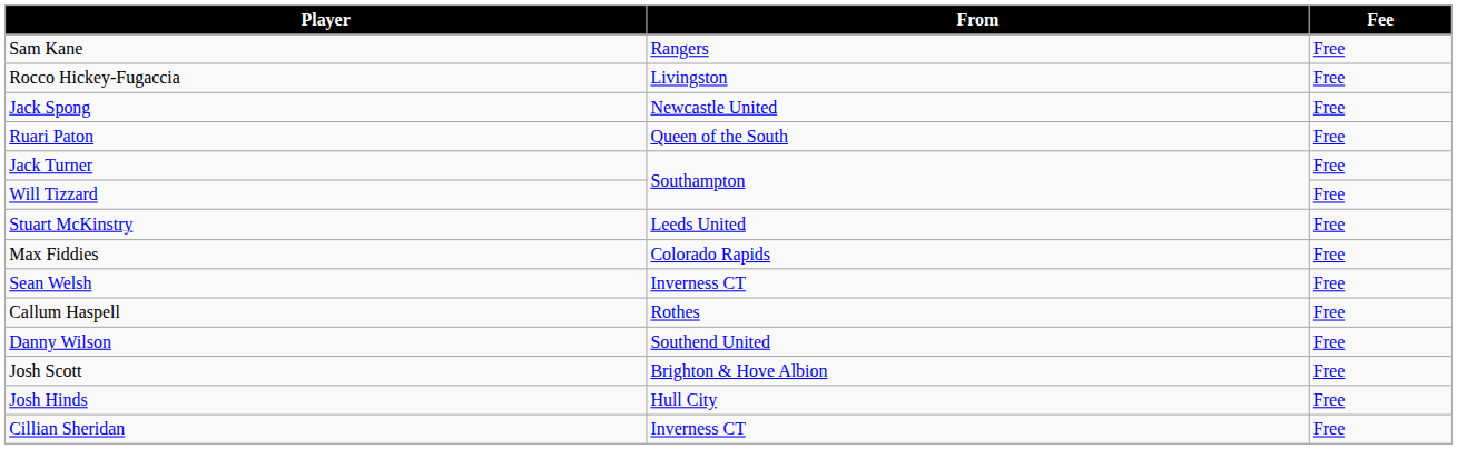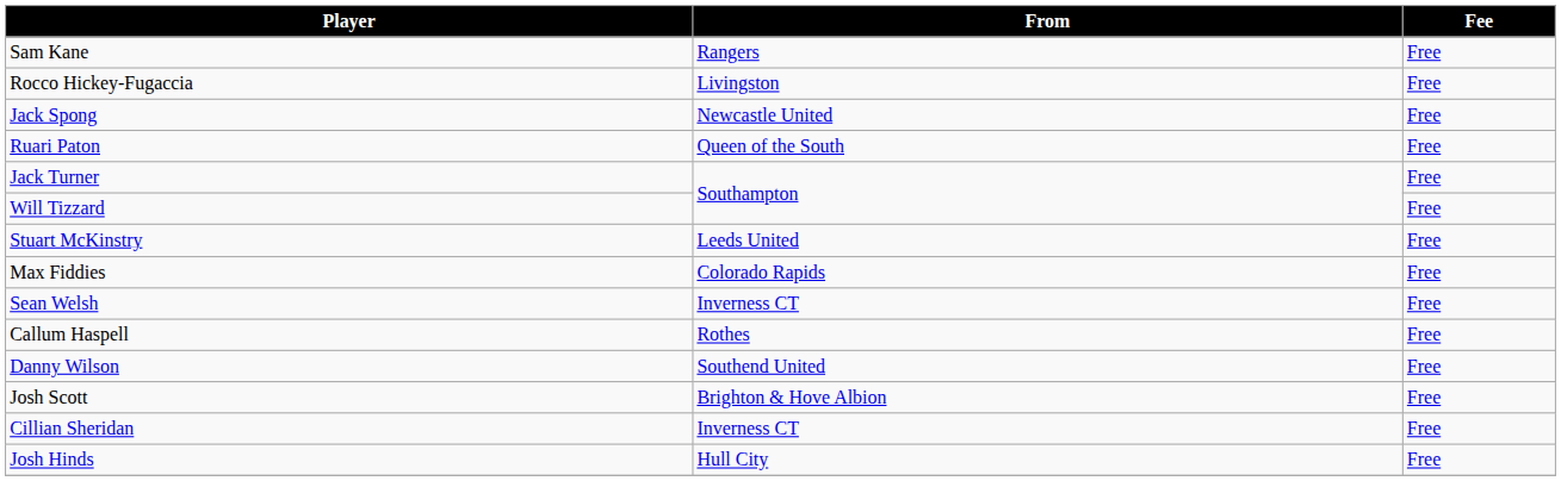 <table class="wikitable" style="text-align:left; font-size:95%;width:98%;">
 <tr>
 <th style="background:black; color:white;">Player</th>
 <th style="background:black; color:white;">From</th>
 <th style="background:black; color:white;">Fee</th>
 </tr>
 <tr>
 <td> Sam Kane</td>
 <td> <a href='#'>Rangers</a></td>
 <td><a href='#'>Free</a></td>
 </tr>
 <tr>
 <td> Rocco Hickey-Fugaccia</td>
 <td> <a href='#'>Livingston</a></td>
 <td><a href='#'>Free</a></td>
 </tr>
 <tr>
 <td> <a href='#'>Jack Spong</a></td>
 <td> <a href='#'>Newcastle United</a></td>
 <td><a href='#'>Free</a></td>
 </tr>
 <tr>
 <td> <a href='#'>Ruari Paton</a></td>
 <td> <a href='#'>Queen of the South</a></td>
 <td><a href='#'>Free</a></td>
 </tr>
 <tr>
 <td> <a href='#'>Jack Turner</a></td>
 <td rowspan=2> <a href='#'>Southampton</a></td>
 <td><a href='#'>Free</a></td>
 </tr>
 <tr>
 <td> <a href='#'>Will Tizzard</a></td>
 <td><a href='#'>Free</a></td>
 </tr>
 <tr>
 <td> <a href='#'>Stuart McKinstry</a></td>
 <td> <a href='#'>Leeds United</a></td>
 <td><a href='#'>Free</a></td>
 </tr>
 <tr>
 <td> Max Fiddies</td>
 <td> <a href='#'>Colorado Rapids</a></td>
 <td><a href='#'>Free</a></td>
 </tr>
 <tr>
 <td> <a href='#'>Sean Welsh</a></td>
 <td> <a href='#'>Inverness CT</a></td>
 <td><a href='#'>Free</a></td>
 </tr>
 <tr>
 <td> Callum Haspell</td>
 <td> <a href='#'>Rothes</a></td>
 <td><a href='#'>Free</a></td>
 </tr>
 <tr>
 <td> <a href='#'>Danny Wilson</a></td>
 <td> <a href='#'>Southend United</a></td>
 <td><a href='#'>Free</a></td>
 </tr>
 <tr>
 <td> Josh Scott</td>
 <td> <a href='#'>Brighton & Hove Albion</a></td>
 <td><a href='#'>Free</a></td>
 </tr>
 <tr>
+<td> <a href='#'>Cillian Sheridan</a></td>
+<td> <a href='#'>Inverness CT</a></td>
+<td><a href='#'>Free</a></td>
+</tr>
+<tr>
 <td> <a href='#'>Josh Hinds</a></td>
 <td> <a href='#'>Hull City</a></td>
 <td><a href='#'>Free</a></td>
 </tr>
 <tr>
-<td> <a href='#'>Cillian Sheridan</a></td>
-<td> <a href='#'>Inverness CT</a></td>
-<td><a href='#'>Free</a></td>
-</tr>
-<tr>
 </tr>
 </table>
